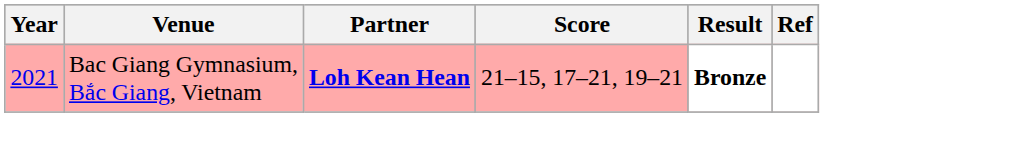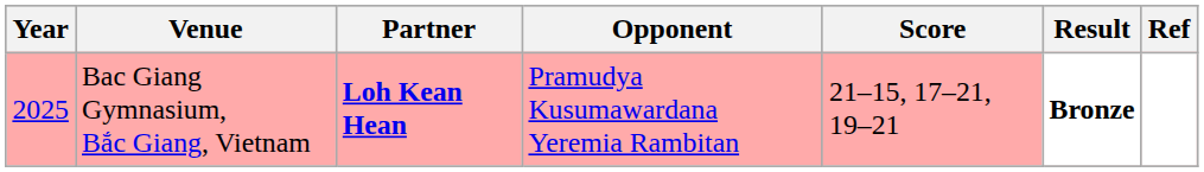 <table class="sortable wikitable" style="font-size: 90%;">
 <tr>
 <th>Year</th>
 <th>Venue</th>
 <th>Partner</th>
+<th>Opponent</th>
 <th>Score</th>
 <th>Result</th>
 <th>Ref</th>
 </tr>
 <tr style="background:#FFAAAA">
-<td align="center"><a href='#'>2021</a></td>
+<td align="center"><a href='#'>2025</a></td>
 <td align="left">Bac Giang Gymnasium,<br><a href='#'>Bắc Giang</a>, Vietnam</td>
 <td align="left"><strong> <a href='#'>Loh Kean Hean</a></strong></td>
+<td align="left"> <a href='#'>Pramudya Kusumawardana</a><br> <a href='#'>Yeremia Rambitan</a></td>
 <td align="left">21–15, 17–21, 19–21</td>
 <td style="text-align:left; background:white"> <strong>Bronze</strong></td>
 <td style="text-align:center; background:white"></td>
 </tr>
 </table>
